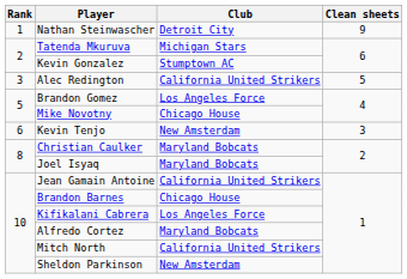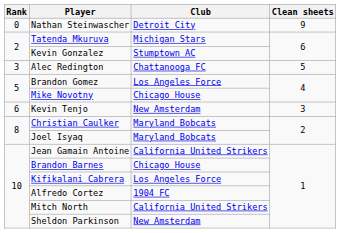 <table class="wikitable" style="text-align:center">
 <tr>
 <th>Rank</th>
 <th>Player</th>
 <th>Club</th>
 <th>Clean sheets</th>
 </tr>
 <tr>
-<td>1</td>
+<td>0</td>
 <td align="left"> Nathan Steinwascher</td>
 <td align="left"><a href='#'>Detroit City</a></td>
 <td>9</td>
 </tr>
 <tr>
 <td rowspan=2>2</td>
 <td align="left"> <a href='#'>Tatenda Mkuruva</a></td>
 <td align="left"><a href='#'>Michigan Stars</a></td>
 <td rowspan=2>6</td>
 </tr>
 <tr>
 <td align="left"> Kevin Gonzalez</td>
 <td align="left"><a href='#'>Stumptown AC</a></td>
 </tr>
 <tr>
 <td>3</td>
 <td align="left"> Alec Redington</td>
-<td align="left"><a href='#'>California United Strikers</a></td>
+<td align="left"><a href='#'>Chattanooga FC</a></td>
 <td>5</td>
 </tr>
 <tr>
 <td rowspan=2>5</td>
 <td align="left"> Brandon Gomez</td>
 <td align="left"><a href='#'>Los Angeles Force</a></td>
 <td rowspan=2>4</td>
 </tr>
 <tr>
 <td align="left"> <a href='#'>Mike Novotny</a></td>
 <td align="left"><a href='#'>Chicago House</a></td>
 </tr>
 <tr>
 <td>6</td>
 <td align="left"> Kevin Tenjo</td>
 <td align="left"><a href='#'>New Amsterdam</a></td>
 <td>3</td>
 </tr>
 <tr>
 <td rowspan=2>8</td>
 <td align="left"> <a href='#'>Christian Caulker</a></td>
 <td align="left"><a href='#'>Maryland Bobcats</a></td>
 <td rowspan=2>2</td>
 </tr>
 <tr>
 <td align="left"> Joel Isyaq</td>
 <td align="left"><a href='#'>Maryland Bobcats</a></td>
 </tr>
 <tr>
 <td rowspan=6>10</td>
 <td align="left"> Jean Gamain Antoine</td>
 <td align="left"><a href='#'>California United Strikers</a></td>
 <td rowspan=6>1</td>
 </tr>
 <tr>
 <td align="left"> <a href='#'>Brandon Barnes</a></td>
 <td align="left"><a href='#'>Chicago House</a></td>
 </tr>
 <tr>
 <td align="left"> <a href='#'>Kifikalani Cabrera</a></td>
 <td align="left"><a href='#'>Los Angeles Force</a></td>
 </tr>
 <tr>
 <td align="left"> Alfredo Cortez</td>
-<td align="left"><a href='#'>Maryland Bobcats</a></td>
+<td align="left"><a href='#'>1904 FC</a></td>
 </tr>
 <tr>
 <td align="left"> Mitch North</td>
 <td align="left"><a href='#'>California United Strikers</a></td>
 </tr>
 <tr>
 <td align="left"> Sheldon Parkinson</td>
 <td align="left"><a href='#'>New Amsterdam</a></td>
 </tr>
 </table>
